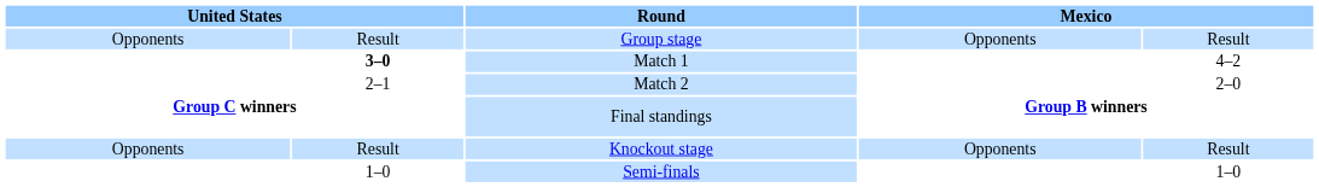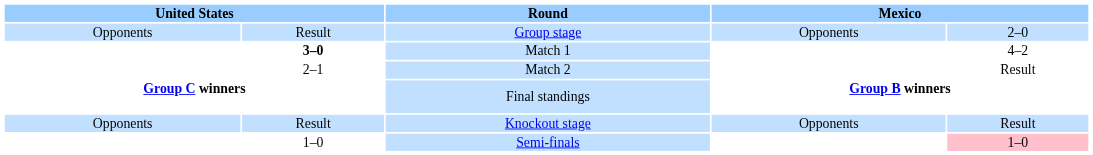 <table style="width:100%; text-align:center">
 <tr style="vertical-align:top; background:#99CCFF">
 <th colspan="2">United States</th>
 <th>Round</th>
 <th colspan="2">Mexico</th>
 </tr>
 <tr style="vertical-align:top; background:#C1E0FF">
 <td>Opponents</td>
 <td>Result</td>
 <td><a href='#'>Group stage</a></td>
 <td>Opponents</td>
-<td>Result</td>
+<td>2–0</td>
 </tr>
 <tr>
 <td align="left"></td>
 <td><strong>3–0</strong></td>
 <td style="background:#C1E0FF">Match 1</td>
 <td align="left"></td>
 <td>4–2</td>
 </tr>
 <tr>
 <td align="left"></td>
 <td>2–1</td>
 <td style="background:#C1E0FF">Match 2</td>
 <td align="left"></td>
-<td>2–0</td>
+<td>Result</td>
 </tr>
 <tr>
 <td colspan="2" style="text-align:center"><strong><a href='#'>Group C</a> winners</strong><br><div><br></div></td>
 <td style="background:#C1E0FF">Final standings</td>
 <td colspan="2" style="text-align:center"><strong><a href='#'>Group B</a> winners</strong><br><div><br></div></td>
 </tr>
 <tr style="vertical-align:top; background:#C1E0FF">
 <td>Opponents</td>
 <td>Result</td>
 <td><a href='#'>Knockout stage</a></td>
 <td>Opponents</td>
 <td>Result</td>
 </tr>
 <tr>
 <td align="left"></td>
 <td>1–0</td>
 <td style="background:#C1E0FF"><a href='#'>Semi-finals</a></td>
 <td align="left"></td>
-<td>1–0</td>
+<td style="background: pink;">1–0</td>
 </tr>
 </table>
